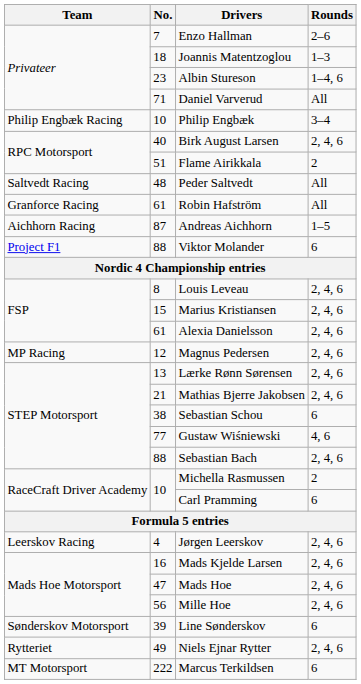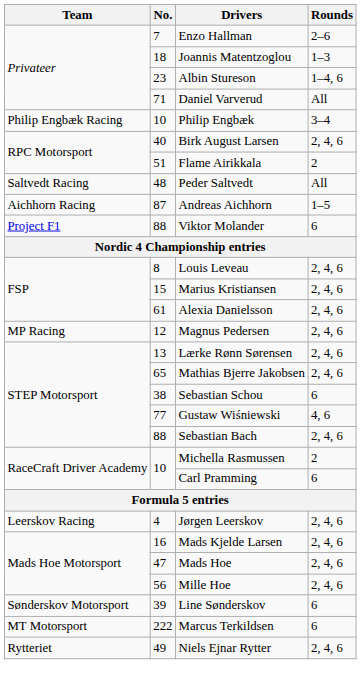 <table class="wikitable" style="font-size: 85%;">
 <tr>
 <th>Team</th>
 <th>No.</th>
 <th>Drivers</th>
 <th>Rounds</th>
 </tr>
 <tr>
 <td rowspan=4><em>Privateer</em></td>
 <td>7</td>
 <td> Enzo Hallman</td>
 <td>2–6</td>
 </tr>
 <tr>
 <td>18</td>
 <td> Joannis Matentzoglou</td>
 <td>1–3</td>
 </tr>
 <tr>
 <td>23</td>
 <td> Albin Stureson</td>
 <td>1–4, 6</td>
 </tr>
 <tr>
 <td>71</td>
 <td> Daniel Varverud</td>
 <td>All</td>
 </tr>
 <tr>
 <td> Philip Engbæk Racing</td>
 <td>10</td>
 <td> Philip Engbæk</td>
 <td>3–4</td>
 </tr>
 <tr>
 <td rowspan=2> RPC Motorsport</td>
 <td>40</td>
 <td> Birk August Larsen</td>
 <td>2, 4, 6</td>
 </tr>
 <tr>
 <td>51</td>
 <td> Flame Airikkala</td>
 <td>2</td>
 </tr>
 <tr>
 <td> Saltvedt Racing</td>
 <td>48</td>
 <td> Peder Saltvedt</td>
 <td>All</td>
 </tr>
 <tr>
-<td> Granforce Racing</td>
-<td>61</td>
-<td> Robin Hafström</td>
-<td>All</td>
-</tr>
-<tr>
 <td> Aichhorn Racing</td>
 <td>87</td>
 <td> Andreas Aichhorn</td>
 <td>1–5</td>
 </tr>
 <tr>
 <td> <a href='#'>Project F1</a></td>
 <td>88</td>
 <td> Viktor Molander</td>
 <td>6</td>
 </tr>
 <tr>
 <th colspan="4">Nordic 4 Championship entries</th>
 </tr>
 <tr>
 <td rowspan=3> FSP</td>
 <td>8</td>
 <td> Louis Leveau</td>
 <td>2, 4, 6</td>
 </tr>
 <tr>
 <td>15</td>
 <td> Marius Kristiansen</td>
 <td>2, 4, 6</td>
 </tr>
 <tr>
 <td>61</td>
 <td> Alexia Danielsson</td>
 <td>2, 4, 6</td>
 </tr>
 <tr>
 <td> MP Racing</td>
 <td>12</td>
 <td> Magnus Pedersen</td>
 <td>2, 4, 6</td>
 </tr>
 <tr>
 <td rowspan="5"> STEP Motorsport</td>
 <td>13</td>
 <td> Lærke Rønn Sørensen</td>
 <td>2, 4, 6</td>
 </tr>
 <tr>
-<td>21</td>
+<td>65</td>
 <td nowrap> Mathias Bjerre Jakobsen</td>
 <td>2, 4, 6</td>
 </tr>
 <tr>
 <td>38</td>
 <td> Sebastian Schou</td>
 <td>6</td>
 </tr>
 <tr>
 <td>77</td>
 <td> Gustaw Wiśniewski</td>
 <td>4, 6</td>
 </tr>
 <tr>
 <td>88</td>
 <td> Sebastian Bach</td>
 <td>2, 4, 6</td>
 </tr>
 <tr>
 <td rowspan=2> RaceCraft Driver Academy</td>
 <td rowspan=2>10</td>
 <td> Michella Rasmussen</td>
 <td>2</td>
 </tr>
 <tr>
 <td> Carl Pramming</td>
 <td>6</td>
 </tr>
 <tr>
 <th colspan="4">Formula 5 entries</th>
 </tr>
 <tr>
 <td> Leerskov Racing</td>
 <td>4</td>
 <td> Jørgen Leerskov</td>
 <td>2, 4, 6</td>
 </tr>
 <tr>
 <td rowspan=3> Mads Hoe Motorsport</td>
 <td>16</td>
 <td> Mads Kjelde Larsen</td>
 <td>2, 4, 6</td>
 </tr>
 <tr>
 <td>47</td>
 <td> Mads Hoe</td>
 <td>2, 4, 6</td>
 </tr>
 <tr>
 <td>56</td>
 <td> Mille Hoe</td>
 <td>2, 4, 6</td>
 </tr>
 <tr>
 <td> Sønderskov Motorsport</td>
 <td>39</td>
 <td> Line Sønderskov</td>
 <td>6</td>
 </tr>
 <tr>
+<td> MT Motorsport</td>
+<td>222</td>
+<td> Marcus Terkildsen</td>
+<td>6</td>
+</tr>
+<tr>
 <td> Rytteriet</td>
 <td>49</td>
 <td> Niels Ejnar Rytter</td>
 <td>2, 4, 6</td>
 </tr>
-<tr>
-<td> MT Motorsport</td>
-<td>222</td>
-<td> Marcus Terkildsen</td>
-<td>6</td>
-</tr>
 </table>
